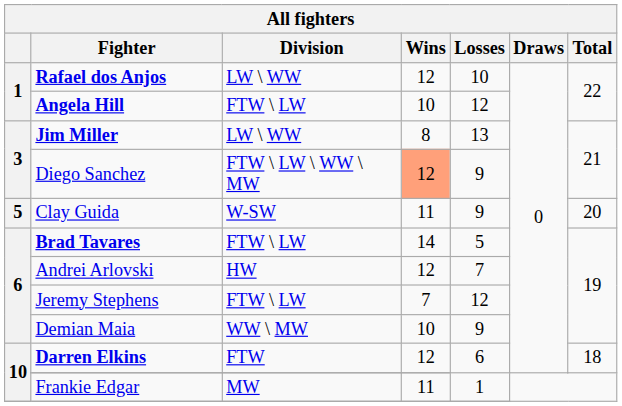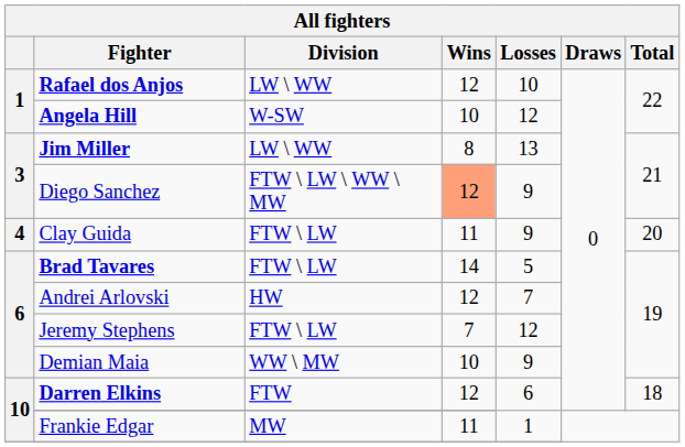 <table class=wikitable style="text-align:center;">
 <tr>
 <th colspan=7>All fighters</th>
 </tr>
 <tr>
 <th></th>
 <th width=160>Fighter</th>
 <th width=150>Division</th>
 <th>Wins</th>
 <th>Losses</th>
 <th>Draws</th>
 <th>Total</th>
 </tr>
 <tr>
 <th rowspan=2>1</th>
 <td align=left> <strong><a href='#'>Rafael dos Anjos</a></strong></td>
 <td align=left><a href='#'>LW</a> \ <a href='#'>WW</a></td>
 <td>12</td>
 <td>10</td>
 <td rowspan=10>0</td>
 <td rowspan=2>22</td>
 </tr>
 <tr>
 <td align=left> <strong><a href='#'>Angela Hill</a></strong></td>
-<td align=left><a href='#'>FTW</a> \ <a href='#'>LW</a></td>
+<td align=left><a href='#'>W-SW</a></td>
 <td>10</td>
 <td>12</td>
 </tr>
 <tr>
 <th rowspan=2>3</th>
 <td align=left> <strong><a href='#'>Jim Miller</a></strong></td>
 <td align=left><a href='#'>LW</a> \ <a href='#'>WW</a></td>
 <td>8</td>
 <td>13</td>
 <td rowspan=2>21</td>
 </tr>
 <tr>
 <td align=left> <a href='#'>Diego Sanchez</a></td>
 <td align=left><a href='#'>FTW</a> \ <a href='#'>LW</a> \ <a href='#'>WW</a> \ <a href='#'>MW</a></td>
 <td style="background: lightsalmon;">12</td>
 <td>9</td>
 </tr>
 <tr>
-<th>5</th>
+<th>4</th>
 <td align=left> <a href='#'>Clay Guida</a></td>
-<td align=left><a href='#'>W-SW</a></td>
+<td align=left><a href='#'>FTW</a> \ <a href='#'>LW</a></td>
 <td>11</td>
 <td>9</td>
 <td>20</td>
 </tr>
 <tr>
 <th rowspan=4>6</th>
 <td align=left> <strong><a href='#'>Brad Tavares</a></strong></td>
 <td align=left><a href='#'>FTW</a> \ <a href='#'>LW</a></td>
 <td>14</td>
 <td>5</td>
 <td rowspan=4>19</td>
 </tr>
 <tr>
 <td align=left> <a href='#'>Andrei Arlovski</a></td>
 <td align=left><a href='#'>HW</a></td>
 <td>12</td>
 <td>7</td>
 </tr>
 <tr>
 <td align=left> <a href='#'>Jeremy Stephens</a></td>
 <td align=left><a href='#'>FTW</a> \ <a href='#'>LW</a></td>
 <td>7</td>
 <td>12</td>
 </tr>
 <tr>
 <td align=left> <a href='#'>Demian Maia</a></td>
 <td align=left><a href='#'>WW</a> \ <a href='#'>MW</a></td>
 <td>10</td>
 <td>9</td>
 </tr>
 <tr>
 <th rowspan=3>10</th>
 <td align=left> <strong><a href='#'>Darren Elkins</a></strong></td>
 <td align=left><a href='#'>FTW</a></td>
 <td>12</td>
 <td rowspan=2>6</td>
 <td rowspan=2>18</td>
 </tr>
 <tr>
 </tr>
 <tr>
 <td align=left> <a href='#'>Frankie Edgar</a></td>
 <td align=left><a href='#'>MW</a></td>
 <td>11</td>
 <td>1</td>
 </tr>
 <tr>
 </tr>
 </table>
